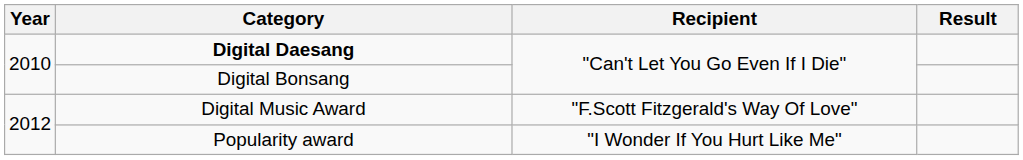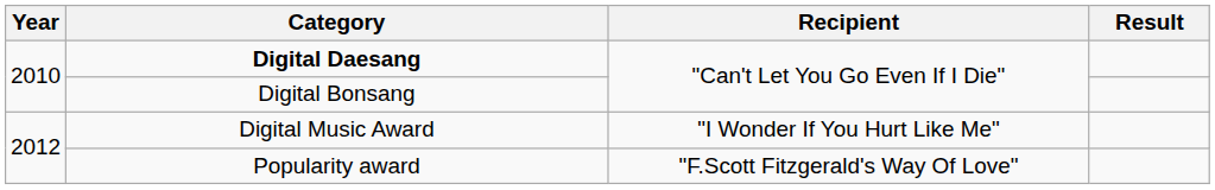 <table class="wikitable" style="text-align:center">
 <tr>
 <th width="5%">Year</th>
 <th width="45%">Category</th>
 <th width="40%">Recipient</th>
 <th width="10%">Result</th>
 </tr>
 <tr>
 <td rowspan="2">2010</td>
 <td><strong>Digital Daesang</strong></td>
 <td rowspan="2">"Can't Let You Go Even If I Die"</td>
 <td></td>
 </tr>
 <tr>
 <td>Digital Bonsang</td>
 <td></td>
 </tr>
 <tr>
 <td rowspan="2">2012</td>
 <td>Digital Music Award</td>
-<td>"F.Scott Fitzgerald's Way Of Love"</td>
+<td>"I Wonder If You Hurt Like Me"</td>
 <td></td>
 </tr>
 <tr>
 <td>Popularity award</td>
-<td>"I Wonder If You Hurt Like Me"</td>
+<td>"F.Scott Fitzgerald's Way Of Love"</td>
 <td></td>
 </tr>
 </table>
